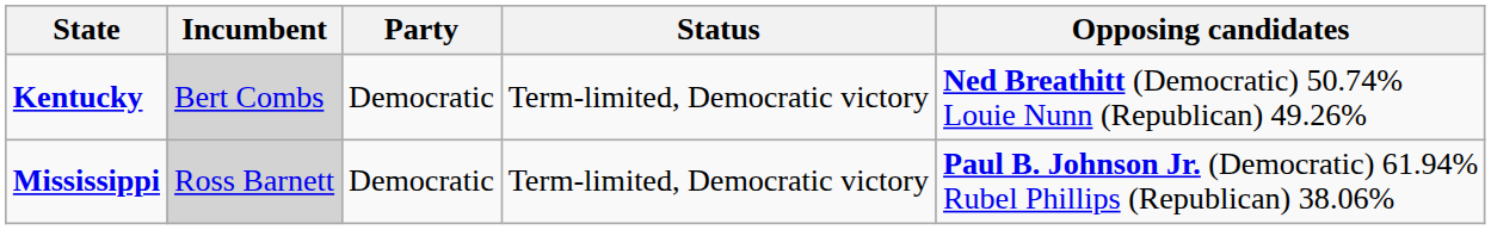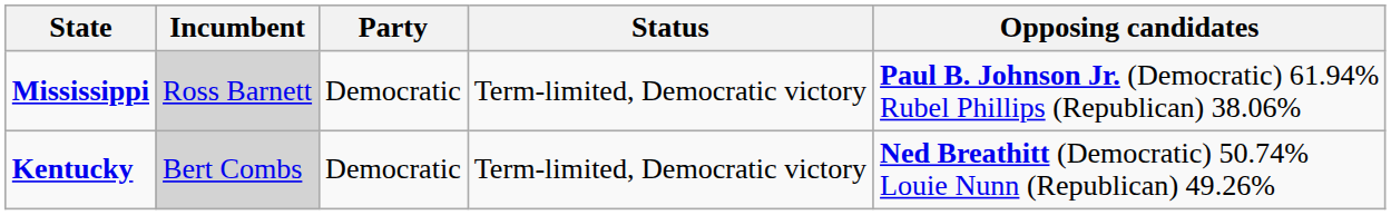 <table class="wikitable">
 <tr>
 <th>State</th>
 <th>Incumbent</th>
 <th>Party</th>
 <th>Status</th>
 <th>Opposing candidates</th>
 </tr>
 <tr>
+<td><strong><a href='#'>Mississippi</a></strong></td>
+<td bgcolor="lightgrey"><a href='#'>Ross Barnett</a></td>
+<td>Democratic</td>
+<td>Term-limited, Democratic victory</td>
+<td><strong><a href='#'>Paul B. Johnson Jr.</a></strong> (Democratic) 61.94%<br> <a href='#'>Rubel Phillips</a> (Republican) 38.06%<br></td>
+</tr>
+<tr>
 <td><strong><a href='#'>Kentucky</a></strong></td>
 <td bgcolor="lightgrey"><a href='#'>Bert Combs</a></td>
 <td>Democratic</td>
 <td>Term-limited, Democratic victory</td>
 <td><strong><a href='#'>Ned Breathitt</a></strong> (Democratic) 50.74%<br> <a href='#'>Louie Nunn</a> (Republican) 49.26%<br></td>
 </tr>
-<tr>
-<td><strong><a href='#'>Mississippi</a></strong></td>
-<td bgcolor="lightgrey"><a href='#'>Ross Barnett</a></td>
-<td>Democratic</td>
-<td>Term-limited, Democratic victory</td>
-<td><strong><a href='#'>Paul B. Johnson Jr.</a></strong> (Democratic) 61.94%<br> <a href='#'>Rubel Phillips</a> (Republican) 38.06%<br></td>
-</tr>
 </table>
